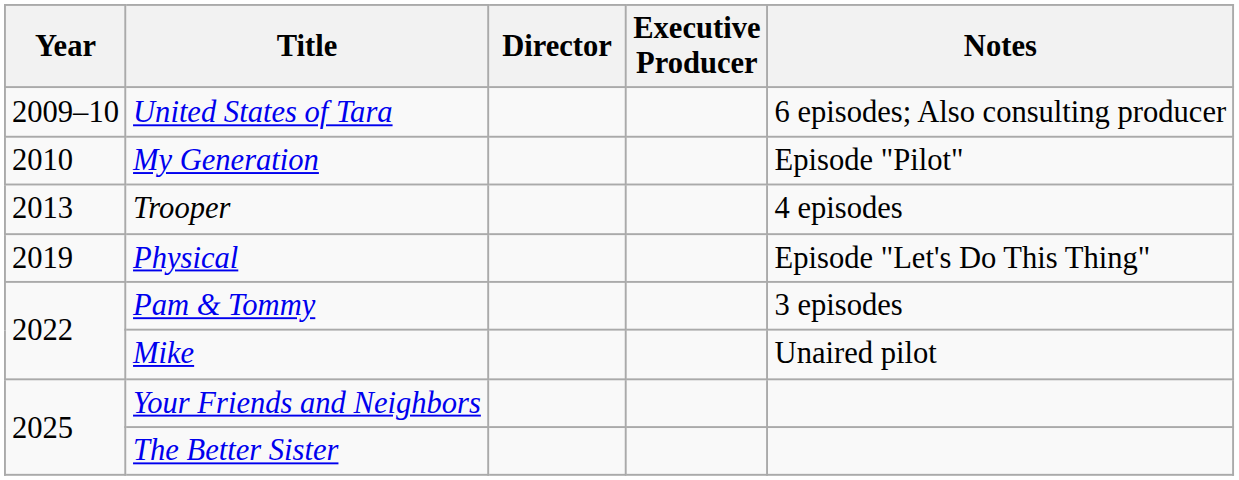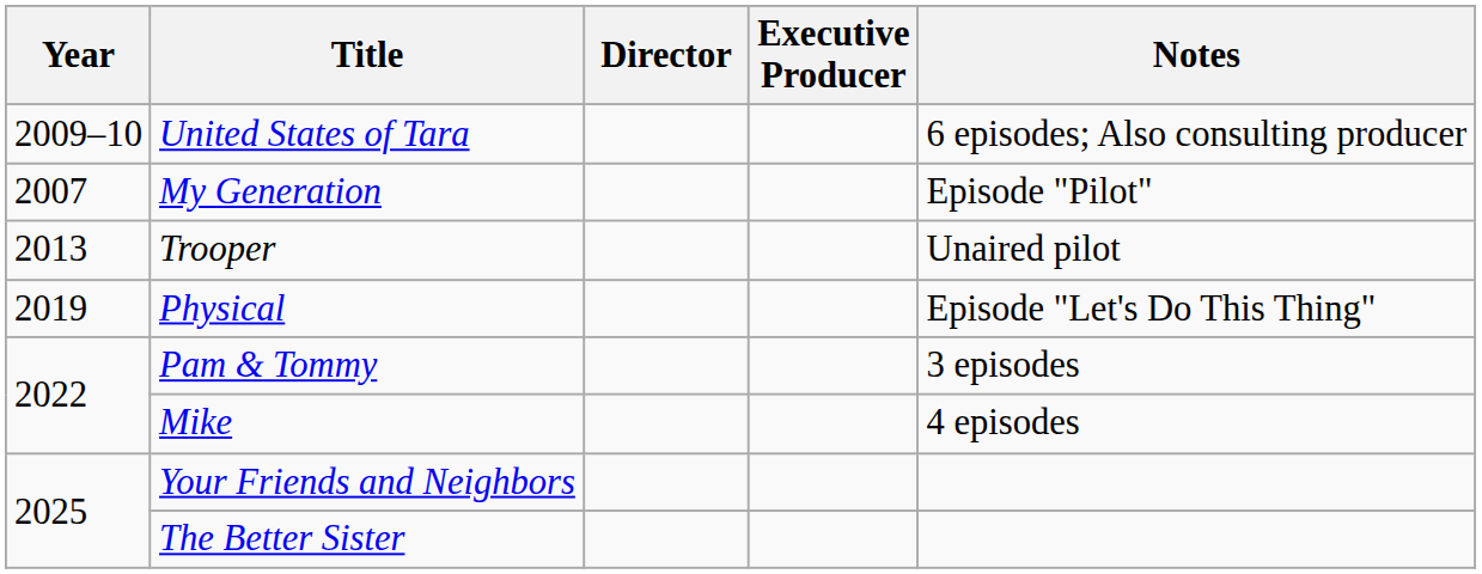 <table class="wikitable">
 <tr>
 <th>Year</th>
 <th>Title</th>
 <th width="65">Director</th>
 <th width="65">Executive<br>Producer</th>
 <th>Notes</th>
 </tr>
 <tr>
 <td>2009–10</td>
 <td><em><a href='#'>United States of Tara</a></em></td>
 <td></td>
 <td></td>
 <td>6 episodes; Also consulting producer</td>
 </tr>
 <tr>
-<td>2010</td>
+<td>2007</td>
 <td><em><a href='#'>My Generation</a></em></td>
 <td></td>
 <td></td>
 <td>Episode "Pilot"</td>
 </tr>
 <tr>
 <td>2013</td>
 <td><em>Trooper</em></td>
 <td></td>
 <td></td>
-<td>4 episodes</td>
+<td>Unaired pilot</td>
 </tr>
 <tr>
 <td>2019</td>
 <td><em><a href='#'>Physical</a></em></td>
 <td></td>
 <td></td>
 <td>Episode "Let's Do This Thing"</td>
 </tr>
 <tr>
 <td rowspan=2>2022</td>
 <td><em><a href='#'>Pam & Tommy</a></em></td>
 <td></td>
 <td></td>
 <td>3 episodes</td>
 </tr>
 <tr>
 <td><em><a href='#'>Mike</a></em></td>
 <td></td>
 <td></td>
-<td>Unaired pilot</td>
+<td>4 episodes</td>
 </tr>
 <tr>
 <td rowspan=2>2025</td>
 <td><em><a href='#'>Your Friends and Neighbors</a></em></td>
 <td></td>
 <td></td>
 <td></td>
 </tr>
 <tr>
 <td><em><a href='#'>The Better Sister</a></em></td>
 <td></td>
 <td></td>
 <td></td>
 </tr>
 </table>
